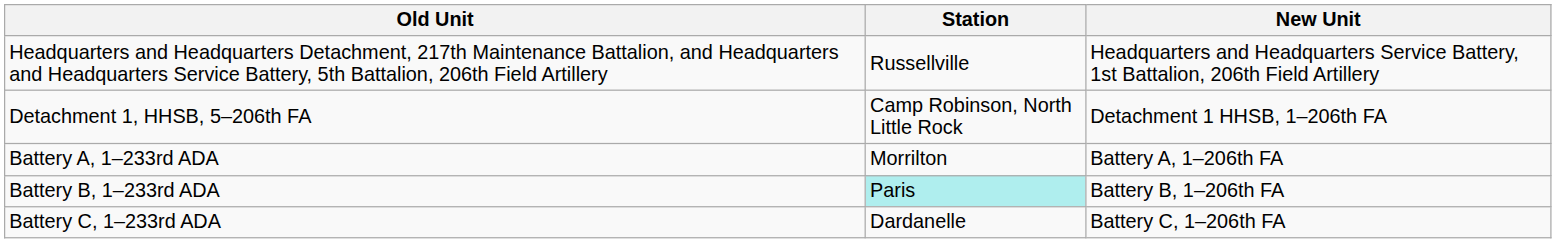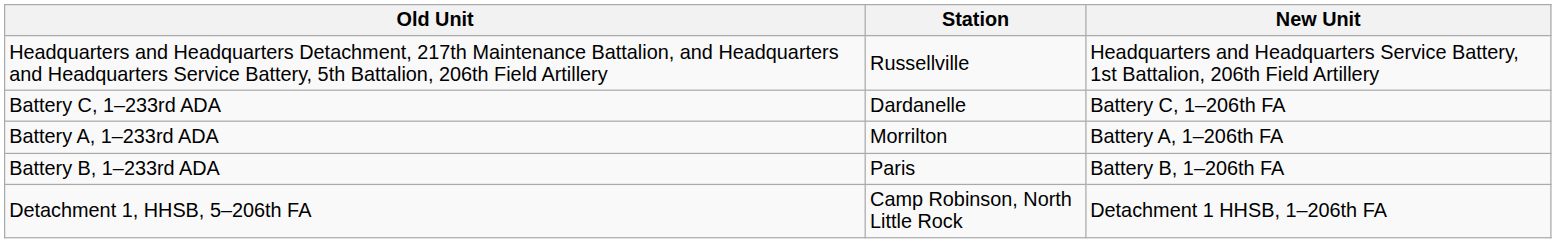 <table class="wikitable">
 <tr>
 <th>Old Unit</th>
 <th>Station</th>
 <th>New Unit</th>
 </tr>
 <tr>
 <td>Headquarters and Headquarters Detachment, 217th Maintenance Battalion, and Headquarters and Headquarters Service Battery, 5th Battalion, 206th Field Artillery</td>
 <td>Russellville</td>
 <td>Headquarters and Headquarters Service Battery, 1st Battalion, 206th Field Artillery</td>
 </tr>
 <tr>
-<td>Detachment 1, HHSB, 5–206th FA</td>
-<td>Camp Robinson, North Little Rock</td>
-<td>Detachment 1 HHSB, 1–206th FA</td>
+<td>Battery C, 1–233rd ADA</td>
+<td>Dardanelle</td>
+<td>Battery C, 1–206th FA</td>
 </tr>
 <tr>
 <td>Battery A, 1–233rd ADA</td>
 <td>Morrilton</td>
 <td>Battery A, 1–206th FA</td>
 </tr>
 <tr>
 <td>Battery B, 1–233rd ADA</td>
-<td style="background: paleturquoise;">Paris</td>
+<td>Paris</td>
 <td>Battery B, 1–206th FA</td>
 </tr>
 <tr>
-<td>Battery C, 1–233rd ADA</td>
-<td>Dardanelle</td>
-<td>Battery C, 1–206th FA</td>
+<td>Detachment 1, HHSB, 5–206th FA</td>
+<td>Camp Robinson, North Little Rock</td>
+<td>Detachment 1 HHSB, 1–206th FA</td>
 </tr>
 </table>
